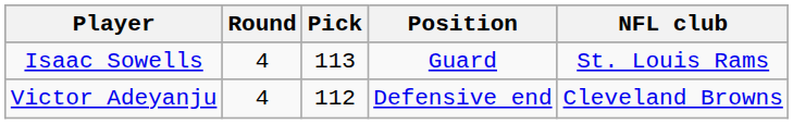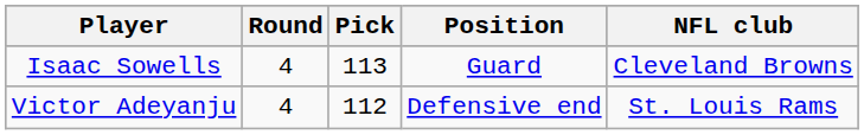 <table class="wikitable" style="text-align:center;">
 <tr style="background:#C0C0C0;">
 <th>Player</th>
 <th>Round</th>
 <th>Pick</th>
 <th>Position</th>
 <th>NFL club</th>
 </tr>
 <tr>
 <td><a href='#'>Isaac Sowells</a></td>
 <td>4</td>
 <td>113</td>
 <td><a href='#'>Guard</a></td>
-<td><a href='#'>St. Louis Rams</a></td>
+<td><a href='#'>Cleveland Browns</a></td>
 </tr>
 <tr>
 <td><a href='#'>Victor Adeyanju</a></td>
 <td>4</td>
 <td>112</td>
 <td><a href='#'>Defensive end</a></td>
-<td><a href='#'>Cleveland Browns</a></td>
+<td><a href='#'>St. Louis Rams</a></td>
 </tr>
 </table>
